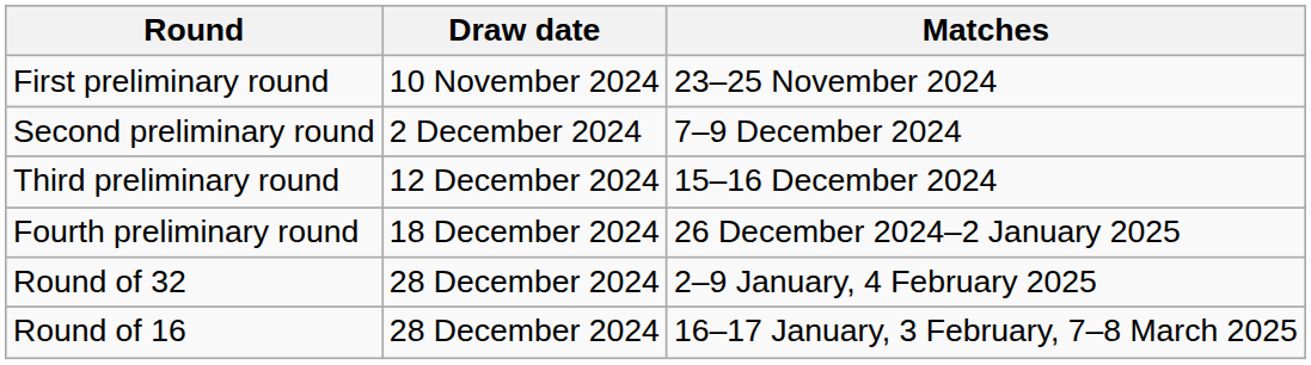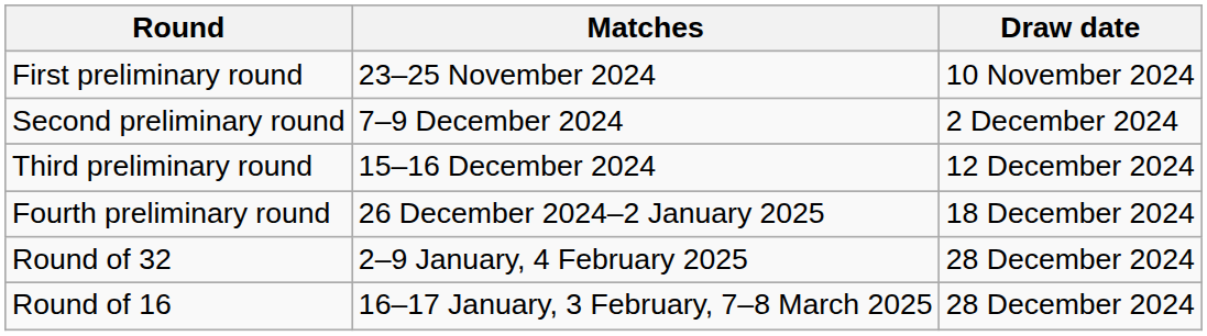 <table class="wikitable">
 <tr>
 <th>Round</th>
+<th>Matches</th>
 <th>Draw date</th>
-<th>Matches</th>
 </tr>
 <tr>
 <td>First preliminary round</td>
+<td>23–25 November 2024</td>
 <td>10 November 2024</td>
-<td>23–25 November 2024</td>
 </tr>
 <tr>
 <td>Second preliminary round</td>
+<td>7–9 December 2024</td>
 <td>2 December 2024</td>
-<td>7–9 December 2024</td>
 </tr>
 <tr>
 <td>Third preliminary round</td>
+<td>15–16 December 2024</td>
 <td>12 December 2024</td>
-<td>15–16 December 2024</td>
 </tr>
 <tr>
 <td>Fourth preliminary round</td>
+<td>26 December 2024–2 January 2025</td>
 <td>18 December 2024</td>
-<td>26 December 2024–2 January 2025</td>
 </tr>
 <tr>
 <td>Round of 32</td>
+<td>2–9 January, 4 February 2025</td>
 <td>28 December 2024</td>
-<td>2–9 January, 4 February 2025</td>
 </tr>
 <tr>
 <td>Round of 16</td>
+<td>16–17 January, 3 February, 7–8 March 2025</td>
 <td>28 December 2024</td>
-<td>16–17 January, 3 February, 7–8 March 2025</td>
 </tr>
 </table>
